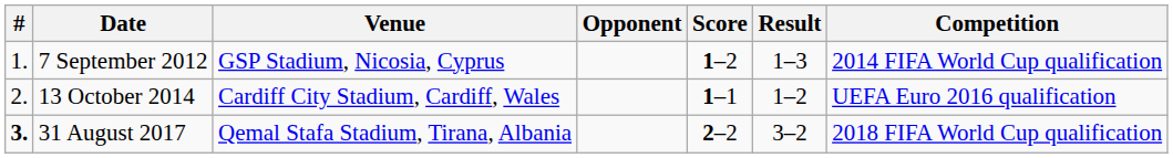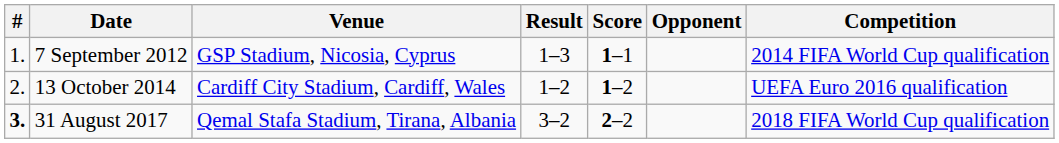 <table class="wikitable" border="1">
 <tr>
 <th>#</th>
 <th>Date</th>
 <th>Venue</th>
+<th>Result</th>
+<th>Score</th>
 <th>Opponent</th>
-<th>Score</th>
-<th>Result</th>
 <th>Competition</th>
 </tr>
 <tr>
 <td>1.</td>
 <td>7 September 2012</td>
 <td><a href='#'>GSP Stadium</a>, <a href='#'>Nicosia</a>, <a href='#'>Cyprus</a></td>
+<td align=center>1–3</td>
+<td align=center><strong>1</strong>–1</td>
 <td></td>
-<td align=center><strong>1</strong>–2</td>
-<td align=center>1–3</td>
 <td><a href='#'>2014 FIFA World Cup qualification</a></td>
 </tr>
 <tr>
 <td>2.</td>
 <td>13 October 2014</td>
 <td><a href='#'>Cardiff City Stadium</a>, <a href='#'>Cardiff</a>, <a href='#'>Wales</a></td>
+<td align=center>1–2</td>
+<td align=center><strong>1</strong>–2</td>
 <td></td>
-<td align=center><strong>1</strong>–1</td>
-<td align=center>1–2</td>
 <td><a href='#'>UEFA Euro 2016 qualification</a></td>
 </tr>
 <tr>
 <td><strong>3.</strong></td>
 <td>31 August 2017</td>
 <td><a href='#'>Qemal Stafa Stadium</a>, <a href='#'>Tirana</a>, <a href='#'>Albania</a></td>
+<td align=center>3–2</td>
+<td align=center><strong>2</strong>–2</td>
 <td></td>
-<td align=center><strong>2</strong>–2</td>
-<td align=center>3–2</td>
 <td><a href='#'>2018 FIFA World Cup qualification</a></td>
 </tr>
 </table>
